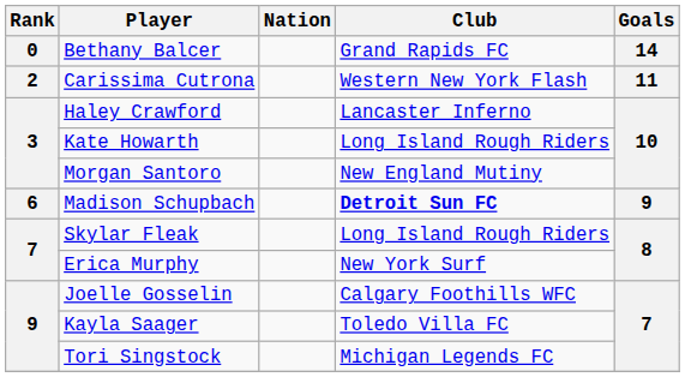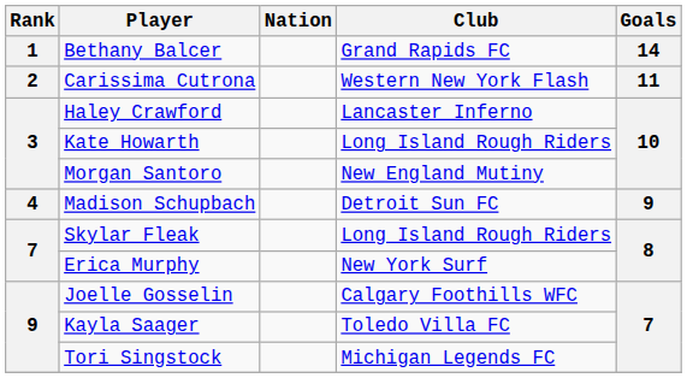 <table class="wikitable">
 <tr>
 <th>Rank</th>
 <th>Player</th>
 <th>Nation</th>
 <th>Club</th>
 <th>Goals</th>
 </tr>
 <tr>
-<th>0</th>
+<th>1</th>
 <td><a href='#'>Bethany Balcer</a></td>
 <td></td>
 <td><a href='#'>Grand Rapids FC</a></td>
 <th>14</th>
 </tr>
 <tr>
 <th>2</th>
 <td><a href='#'>Carissima Cutrona</a></td>
 <td></td>
 <td><a href='#'>Western New York Flash</a></td>
 <th>11</th>
 </tr>
 <tr>
 <th rowspan=3>3</th>
 <td><a href='#'>Haley Crawford</a></td>
 <td></td>
 <td><a href='#'>Lancaster Inferno</a></td>
 <th rowspan=3>10</th>
 </tr>
 <tr>
 <td><a href='#'>Kate Howarth</a></td>
 <td></td>
 <td><a href='#'>Long Island Rough Riders</a></td>
 </tr>
 <tr>
 <td><a href='#'>Morgan Santoro</a></td>
 <td></td>
 <td><a href='#'>New England Mutiny</a></td>
 </tr>
 <tr>
-<th>6</th>
+<th>4</th>
 <td><a href='#'>Madison Schupbach</a></td>
 <td></td>
-<td><strong><a href='#'>Detroit Sun FC</a></strong></td>
+<td><a href='#'>Detroit Sun FC</a></td>
 <th>9</th>
 </tr>
 <tr>
 <th rowspan=2>7</th>
 <td><a href='#'>Skylar Fleak</a></td>
 <td></td>
 <td><a href='#'>Long Island Rough Riders</a></td>
 <th rowspan=2>8</th>
 </tr>
 <tr>
 <td><a href='#'>Erica Murphy</a></td>
 <td></td>
 <td><a href='#'>New York Surf</a></td>
 </tr>
 <tr>
 <th rowspan=3>9</th>
 <td><a href='#'>Joelle Gosselin</a></td>
 <td></td>
 <td><a href='#'>Calgary Foothills WFC</a></td>
 <th rowspan=3>7</th>
 </tr>
 <tr>
 <td><a href='#'>Kayla Saager</a></td>
 <td></td>
 <td><a href='#'>Toledo Villa FC</a></td>
 </tr>
 <tr>
 <td><a href='#'>Tori Singstock</a></td>
 <td></td>
 <td><a href='#'>Michigan Legends FC</a></td>
 </tr>
 <tr>
 </tr>
 </table>
